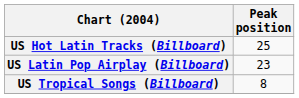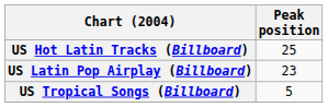 <table class="wikitable plainrowheaders" style="text-align:center;">
 <tr>
 <th scope="col">Chart (2004)</th>
 <th scope="col">Peak<br>position</th>
 </tr>
 <tr>
 <th scope="row">US <a href='#'>Hot Latin Tracks</a> (<em><a href='#'>Billboard</a></em>)</th>
 <td style="text-align:center;">25</td>
 </tr>
 <tr>
 <th scope="row">US <a href='#'>Latin Pop Airplay</a> (<em><a href='#'>Billboard</a></em>)</th>
 <td style="text-align:center;">23</td>
 </tr>
 <tr>
 <th scope="row">US <a href='#'>Tropical Songs</a> (<em><a href='#'>Billboard</a></em>)</th>
-<td style="text-align:center;">8</td>
+<td style="text-align:center;">5</td>
 </tr>
 <tr>
 </tr>
 </table>
